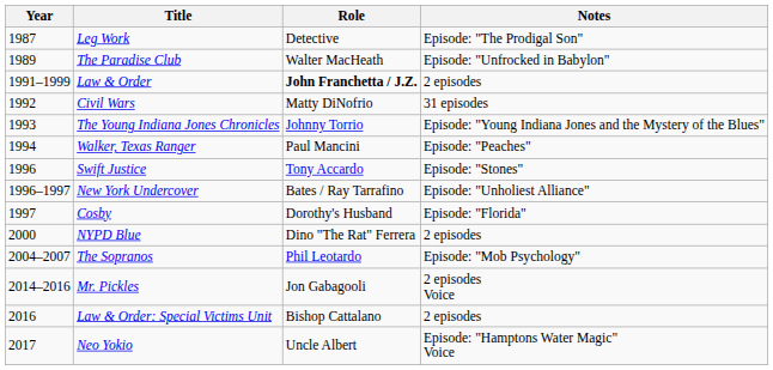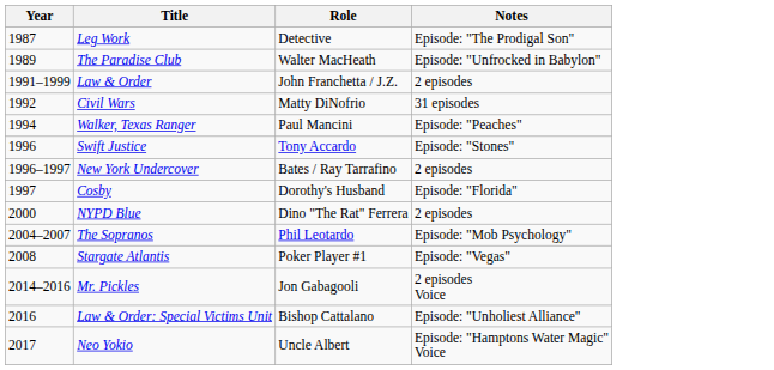 <table class="wikitable plainrowheaders sortable">
 <tr>
 <th>Year</th>
 <th>Title</th>
 <th>Role</th>
 <th scope="col" class="unsortable">Notes</th>
 </tr>
 <tr>
 <td>1987</td>
 <td><em><a href='#'>Leg Work</a></em></td>
 <td>Detective</td>
 <td>Episode: "The Prodigal Son"</td>
 </tr>
 <tr>
 <td>1989</td>
 <td><em><a href='#'>The Paradise Club</a></em></td>
 <td>Walter MacHeath</td>
 <td>Episode: "Unfrocked in Babylon"</td>
 </tr>
 <tr>
 <td>1991–1999</td>
 <td><em><a href='#'>Law & Order</a></em></td>
-<td><strong>John Franchetta / J.Z.</strong></td>
+<td>John Franchetta / J.Z.</td>
 <td>2 episodes</td>
 </tr>
 <tr>
 <td>1992</td>
 <td><em><a href='#'>Civil Wars</a></em></td>
 <td>Matty DiNofrio</td>
 <td>31 episodes</td>
-</tr>
-<tr>
-<td>1993</td>
-<td><em><a href='#'>The Young Indiana Jones Chronicles</a></em></td>
-<td><a href='#'>Johnny Torrio</a></td>
-<td>Episode: "Young Indiana Jones and the Mystery of the Blues"</td>
 </tr>
 <tr>
 <td>1994</td>
 <td><em><a href='#'>Walker, Texas Ranger</a></em></td>
 <td>Paul Mancini</td>
 <td>Episode: "Peaches"</td>
 </tr>
 <tr>
 <td>1996</td>
 <td><em><a href='#'>Swift Justice</a></em></td>
 <td><a href='#'>Tony Accardo</a></td>
 <td>Episode: "Stones"</td>
 </tr>
 <tr>
 <td>1996–1997</td>
 <td><em><a href='#'>New York Undercover</a></em></td>
 <td>Bates / Ray Tarrafino</td>
-<td>Episode: "Unholiest Alliance"</td>
+<td>2 episodes</td>
 </tr>
 <tr>
 <td>1997</td>
 <td><em><a href='#'>Cosby</a></em></td>
 <td>Dorothy's Husband</td>
 <td>Episode: "Florida"</td>
 </tr>
 <tr>
 <td>2000</td>
 <td><em><a href='#'>NYPD Blue</a></em></td>
 <td>Dino "The Rat" Ferrera</td>
 <td>2 episodes</td>
 </tr>
 <tr>
 <td>2004–2007</td>
 <td><em><a href='#'>The Sopranos</a></em></td>
 <td><a href='#'>Phil Leotardo</a></td>
 <td>Episode: "Mob Psychology"</td>
 </tr>
 <tr>
+<td>2008</td>
+<td><em><a href='#'>Stargate Atlantis</a></em></td>
+<td>Poker Player #1</td>
+<td>Episode: "Vegas"</td>
+</tr>
+<tr>
 <td>2014–2016</td>
 <td><em><a href='#'>Mr. Pickles</a></em></td>
 <td>Jon Gabagooli</td>
 <td>2 episodes<br>Voice</td>
 </tr>
 <tr>
 <td>2016</td>
 <td><em><a href='#'>Law & Order: Special Victims Unit</a></em></td>
 <td>Bishop Cattalano</td>
-<td>2 episodes</td>
+<td>Episode: "Unholiest Alliance"</td>
 </tr>
 <tr>
 <td>2017</td>
 <td><em><a href='#'>Neo Yokio</a></em></td>
 <td>Uncle Albert</td>
 <td>Episode: "Hamptons Water Magic"<br>Voice</td>
 </tr>
 </table>
